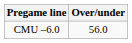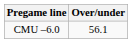 <table class="wikitable">
 <tr align="center">
 <th style=>Pregame line</th>
 <th style=>Over/under</th>
 </tr>
 <tr align="center">
 <td>CMU –6.0</td>
-<td>56.0</td>
+<td>56.1</td>
 </tr>
 </table>
